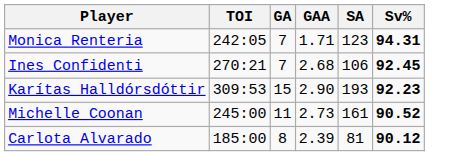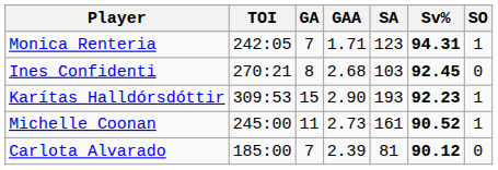 <table class="wikitable sortable" style="text-align:center;">
 <tr>
 <th>Player</th>
 <th>TOI</th>
 <th>GA</th>
 <th>GAA</th>
 <th>SA</th>
 <th>Sv%</th>
+<th>SO</th>
 </tr>
 <tr>
 <td style="text-align:left;"> <a href='#'>Monica Renteria</a></td>
 <td>242:05</td>
 <td>7</td>
 <td>1.71</td>
 <td>123</td>
 <td><strong>94.31</strong></td>
+<td>1</td>
 </tr>
 <tr>
 <td style="text-align:left;"> <a href='#'>Ines Confidenti</a></td>
 <td>270:21</td>
-<td>7</td>
+<td>8</td>
 <td>2.68</td>
-<td>106</td>
+<td>103</td>
 <td><strong>92.45</strong></td>
+<td>0</td>
 </tr>
 <tr>
 <td style="text-align:left;"> <a href='#'>Karítas Halldórsdóttir</a></td>
 <td>309:53</td>
 <td>15</td>
 <td>2.90</td>
 <td>193</td>
 <td><strong>92.23</strong></td>
+<td>1</td>
 </tr>
 <tr>
 <td style="text-align:left;"> <a href='#'>Michelle Coonan</a></td>
 <td>245:00</td>
 <td>11</td>
 <td>2.73</td>
 <td>161</td>
 <td><strong>90.52</strong></td>
+<td>1</td>
 </tr>
 <tr>
 <td style="text-align:left;"> <a href='#'>Carlota Alvarado</a></td>
 <td>185:00</td>
-<td>8</td>
+<td>7</td>
 <td>2.39</td>
 <td>81</td>
 <td><strong>90.12</strong></td>
+<td>0</td>
 </tr>
 </table>
